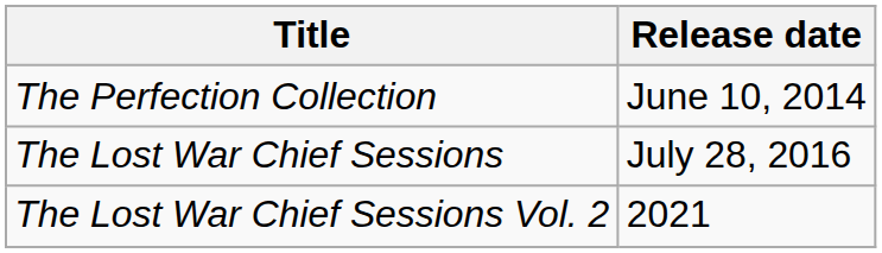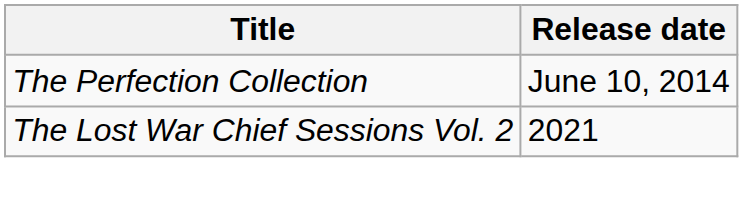 <table class="wikitable">
 <tr>
 <th>Title</th>
 <th>Release date</th>
 </tr>
 <tr>
 <td><em>The Perfection Collection</em></td>
 <td>June 10, 2014</td>
 </tr>
 <tr>
-<td><em>The Lost War Chief Sessions</em></td>
-<td>July 28, 2016</td>
-</tr>
-<tr>
 <td><em>The Lost War Chief Sessions Vol. 2</em></td>
 <td>2021</td>
 </tr>
 </table>
